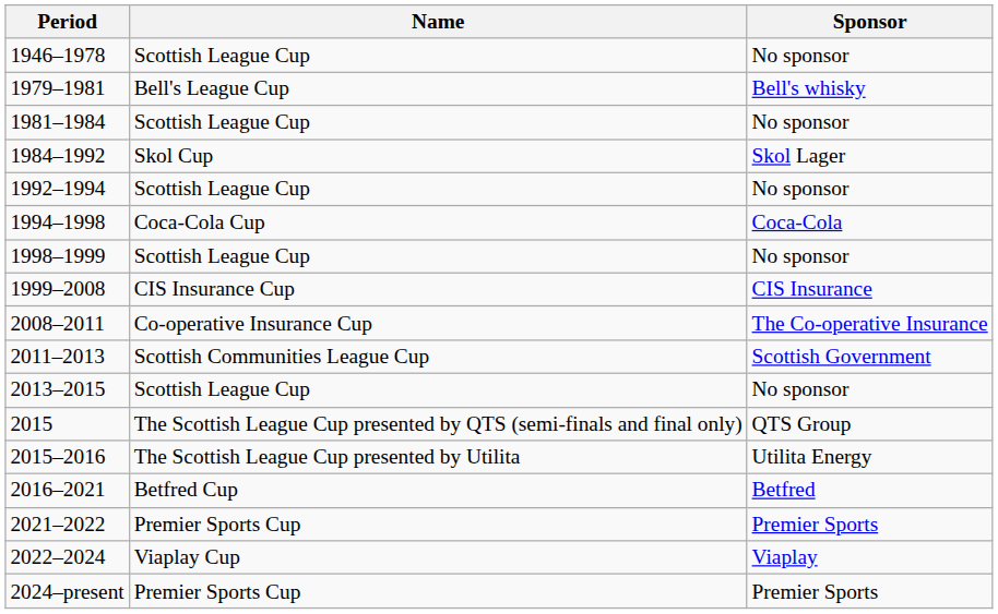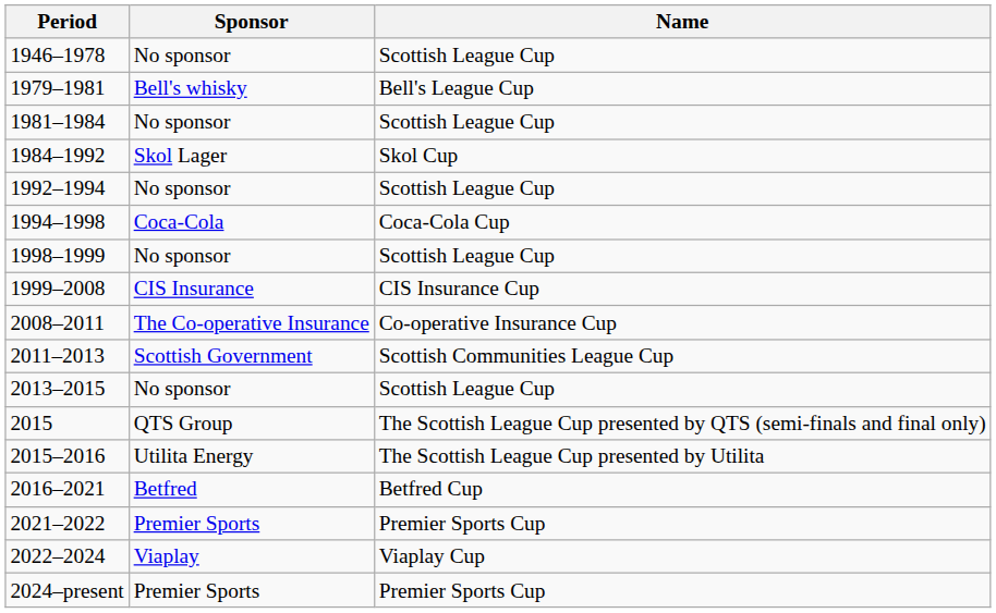 <table class="wikitable" style="text-align:left;margin-left:1em;float:center">
 <tr>
 <th>Period</th>
+<th>Sponsor</th>
 <th>Name</th>
-<th>Sponsor</th>
 </tr>
 <tr>
 <td>1946–1978</td>
+<td>No sponsor</td>
 <td>Scottish League Cup</td>
-<td>No sponsor</td>
 </tr>
 <tr>
 <td>1979–1981</td>
+<td><a href='#'>Bell's whisky</a></td>
 <td>Bell's League Cup</td>
-<td><a href='#'>Bell's whisky</a></td>
 </tr>
 <tr>
 <td>1981–1984</td>
+<td>No sponsor</td>
 <td>Scottish League Cup</td>
-<td>No sponsor</td>
 </tr>
 <tr>
 <td>1984–1992</td>
+<td><a href='#'>Skol</a> Lager</td>
 <td>Skol Cup</td>
-<td><a href='#'>Skol</a> Lager</td>
 </tr>
 <tr>
 <td>1992–1994</td>
+<td>No sponsor</td>
 <td>Scottish League Cup</td>
-<td>No sponsor</td>
 </tr>
 <tr>
 <td>1994–1998</td>
+<td><a href='#'>Coca-Cola</a></td>
 <td>Coca-Cola Cup</td>
-<td><a href='#'>Coca-Cola</a></td>
 </tr>
 <tr>
 <td>1998–1999</td>
+<td>No sponsor</td>
 <td>Scottish League Cup</td>
-<td>No sponsor</td>
 </tr>
 <tr>
 <td>1999–2008</td>
+<td><a href='#'>CIS Insurance</a></td>
 <td>CIS Insurance Cup</td>
-<td><a href='#'>CIS Insurance</a></td>
 </tr>
 <tr>
 <td>2008–2011</td>
+<td><a href='#'>The Co-operative Insurance</a></td>
 <td>Co-operative Insurance Cup</td>
-<td><a href='#'>The Co-operative Insurance</a></td>
 </tr>
 <tr>
 <td>2011–2013</td>
+<td><a href='#'>Scottish Government</a></td>
 <td>Scottish Communities League Cup</td>
-<td><a href='#'>Scottish Government</a></td>
 </tr>
 <tr>
 <td>2013–2015</td>
+<td>No sponsor</td>
 <td>Scottish League Cup</td>
-<td>No sponsor</td>
 </tr>
 <tr>
 <td>2015</td>
+<td>QTS Group</td>
 <td>The Scottish League Cup presented by QTS (semi-finals and final only)</td>
-<td>QTS Group</td>
 </tr>
 <tr>
 <td>2015–2016</td>
+<td>Utilita Energy</td>
 <td>The Scottish League Cup presented by Utilita</td>
-<td>Utilita Energy</td>
 </tr>
 <tr>
 <td>2016–2021</td>
+<td><a href='#'>Betfred</a></td>
 <td>Betfred Cup</td>
-<td><a href='#'>Betfred</a></td>
 </tr>
 <tr>
 <td>2021–2022</td>
+<td><a href='#'>Premier Sports</a></td>
 <td>Premier Sports Cup</td>
-<td><a href='#'>Premier Sports</a></td>
 </tr>
 <tr>
 <td>2022–2024</td>
+<td><a href='#'>Viaplay</a></td>
 <td>Viaplay Cup</td>
-<td><a href='#'>Viaplay</a></td>
 </tr>
 <tr>
 <td>2024–present</td>
+<td>Premier Sports</td>
 <td>Premier Sports Cup</td>
-<td>Premier Sports</td>
 </tr>
 </table>
